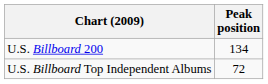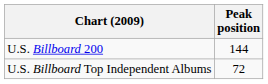 <table class="wikitable">
 <tr>
 <th style="text-align:center;">Chart (2009)</th>
 <th style="text-align:center;">Peak<br>position</th>
 </tr>
 <tr>
 <td align="left">U.S. <a href='#'><em>Billboard</em> 200</a></td>
-<td style="text-align:center;">134</td>
+<td style="text-align:center;">144</td>
 </tr>
 <tr>
 <td align="left">U.S. <em>Billboard</em> Top Independent Albums</td>
 <td style="text-align:center;">72</td>
 </tr>
 </table>
